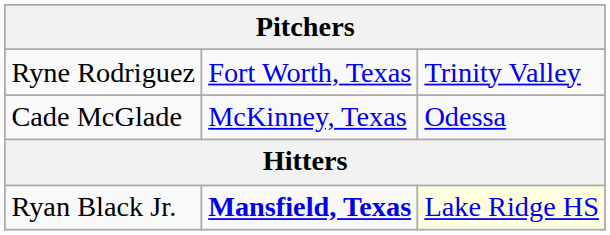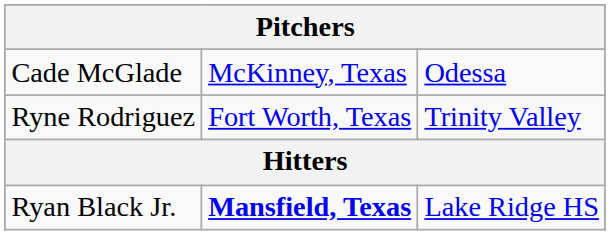 <table class="wikitable">
 <tr>
 <th colspan=3>Pitchers</th>
+</tr>
+<tr>
+<td>Cade McGlade</td>
+<td><a href='#'>McKinney, Texas</a></td>
+<td><a href='#'>Odessa</a></td>
 </tr>
 <tr>
 <td>Ryne Rodriguez</td>
 <td><a href='#'>Fort Worth, Texas</a></td>
 <td><a href='#'>Trinity Valley</a></td>
 </tr>
 <tr>
-<td>Cade McGlade</td>
-<td><a href='#'>McKinney, Texas</a></td>
-<td><a href='#'>Odessa</a></td>
-</tr>
-<tr>
 <th colspan=3>Hitters</th>
 </tr>
 <tr>
 <td>Ryan Black Jr.</td>
 <td><strong><a href='#'>Mansfield, Texas</a></strong></td>
-<td style="background: lightyellow;"><a href='#'>Lake Ridge HS</a></td>
+<td><a href='#'>Lake Ridge HS</a></td>
 </tr>
 </table>
